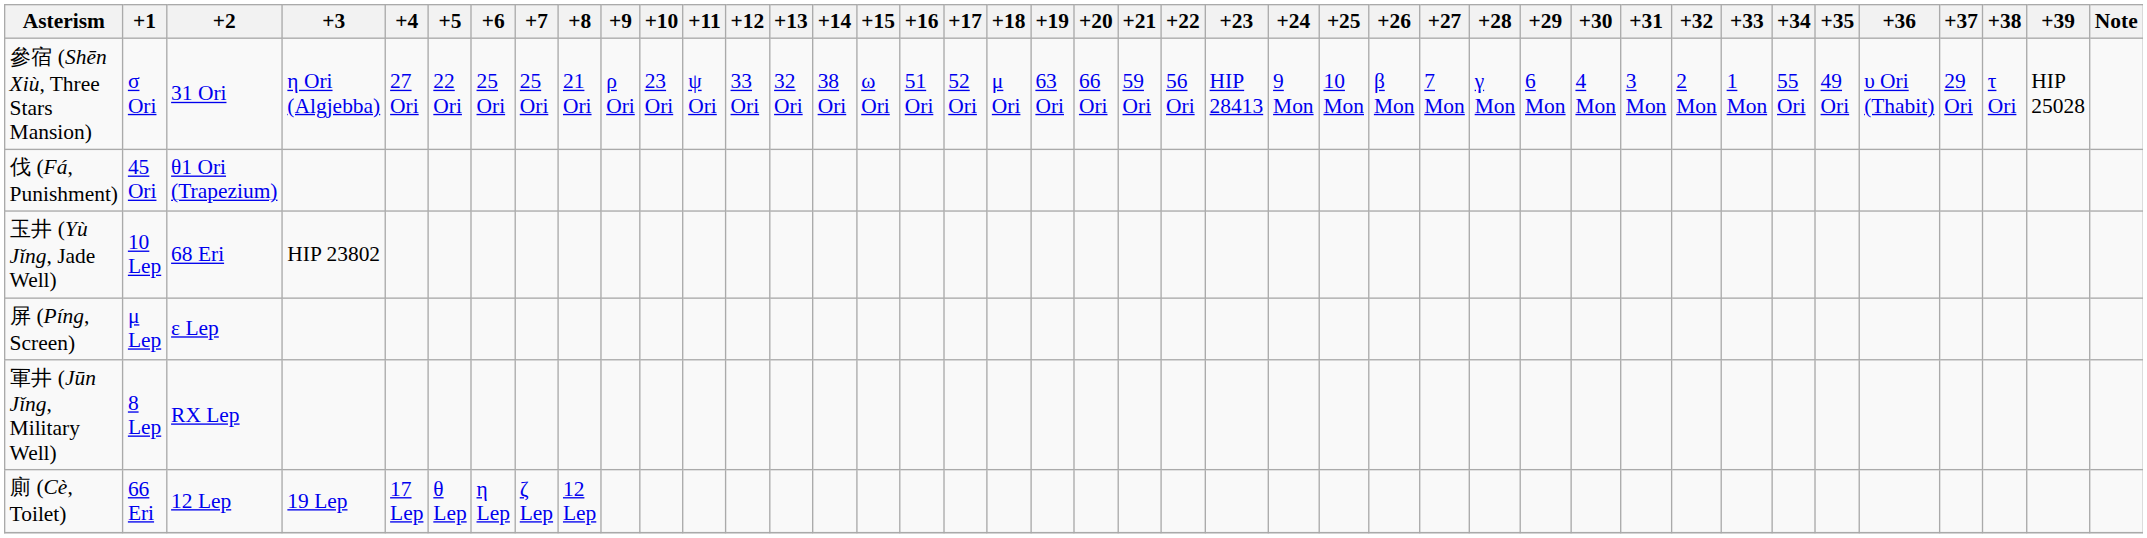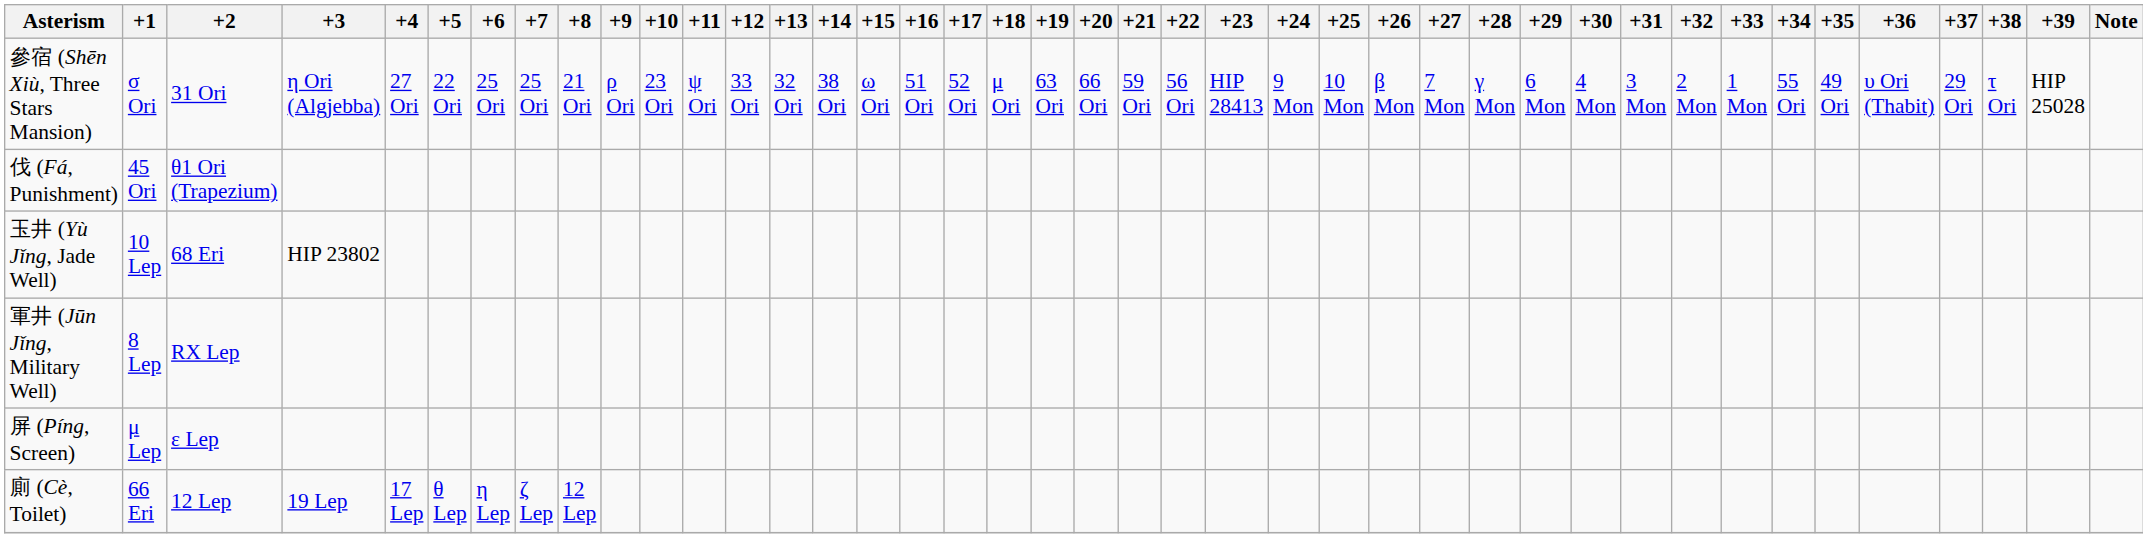 <table class = "wikitable">
 <tr>
 <th>Asterism</th>
 <th>+1</th>
 <th>+2</th>
 <th>+3</th>
 <th>+4</th>
 <th>+5</th>
 <th>+6</th>
 <th>+7</th>
 <th>+8</th>
 <th>+9</th>
 <th>+10</th>
 <th>+11</th>
 <th>+12</th>
 <th>+13</th>
 <th>+14</th>
 <th>+15</th>
 <th>+16</th>
 <th>+17</th>
 <th>+18</th>
 <th>+19</th>
 <th>+20</th>
 <th>+21</th>
 <th>+22</th>
 <th>+23</th>
 <th>+24</th>
 <th>+25</th>
 <th>+26</th>
 <th>+27</th>
 <th>+28</th>
 <th>+29</th>
 <th>+30</th>
 <th>+31</th>
 <th>+32</th>
 <th>+33</th>
 <th>+34</th>
 <th>+35</th>
 <th>+36</th>
 <th>+37</th>
 <th>+38</th>
 <th>+39</th>
 <th>Note</th>
 </tr>
 <tr>
 <td>參宿 (<em>Shēn Xiù</em>, Three Stars Mansion)</td>
 <td><a href='#'>σ Ori</a></td>
 <td><a href='#'>31 Ori</a></td>
 <td><a href='#'>η Ori (Algjebba)</a></td>
 <td><a href='#'>27 Ori</a></td>
 <td><a href='#'>22 Ori</a></td>
 <td><a href='#'>25 Ori</a></td>
 <td><a href='#'>25 Ori</a></td>
 <td><a href='#'>21 Ori</a></td>
 <td><a href='#'>ρ Ori</a></td>
 <td><a href='#'>23 Ori</a></td>
 <td><a href='#'>ψ Ori</a></td>
 <td><a href='#'>33 Ori</a></td>
 <td><a href='#'>32 Ori</a></td>
 <td><a href='#'>38 Ori</a></td>
 <td><a href='#'>ω Ori</a></td>
 <td><a href='#'>51 Ori</a></td>
 <td><a href='#'>52 Ori</a></td>
 <td><a href='#'>μ Ori</a></td>
 <td><a href='#'>63 Ori</a></td>
 <td><a href='#'>66 Ori</a></td>
 <td><a href='#'>59 Ori</a></td>
 <td><a href='#'>56 Ori</a></td>
 <td><a href='#'>HIP 28413</a></td>
 <td><a href='#'>9 Mon</a></td>
 <td><a href='#'>10 Mon</a></td>
 <td><a href='#'>β Mon</a></td>
 <td><a href='#'>7 Mon</a></td>
 <td><a href='#'>γ Mon</a></td>
 <td><a href='#'>6 Mon</a></td>
 <td><a href='#'>4 Mon</a></td>
 <td><a href='#'>3 Mon</a></td>
 <td><a href='#'>2 Mon</a></td>
 <td><a href='#'>1 Mon</a></td>
 <td><a href='#'>55 Ori</a></td>
 <td><a href='#'>49 Ori</a></td>
 <td><a href='#'>υ Ori (Thabit)</a></td>
 <td><a href='#'>29 Ori</a></td>
 <td><a href='#'>τ Ori</a></td>
 <td>HIP 25028</td>
 <td></td>
 </tr>
 <tr>
 <td>伐 (<em>Fá</em>, Punishment)</td>
 <td><a href='#'>45 Ori</a></td>
 <td><a href='#'>θ1 Ori (Trapezium)</a></td>
 <td></td>
 <td></td>
 <td></td>
 <td></td>
 <td></td>
 <td></td>
 <td></td>
 <td></td>
 <td></td>
 <td></td>
 <td></td>
 <td></td>
 <td></td>
 <td></td>
 <td></td>
 <td></td>
 <td></td>
 <td></td>
 <td></td>
 <td></td>
 <td></td>
 <td></td>
 <td></td>
 <td></td>
 <td></td>
 <td></td>
 <td></td>
 <td></td>
 <td></td>
 <td></td>
 <td></td>
 <td></td>
 <td></td>
 <td></td>
 <td></td>
 <td></td>
 <td></td>
 <td></td>
 </tr>
 <tr>
 <td>玉井 (<em>Yù Jǐng</em>, Jade Well)</td>
 <td><a href='#'>10 Lep</a></td>
 <td><a href='#'>68 Eri</a></td>
 <td>HIP 23802</td>
 <td></td>
 <td></td>
 <td></td>
 <td></td>
 <td></td>
 <td></td>
 <td></td>
 <td></td>
 <td></td>
 <td></td>
 <td></td>
 <td></td>
 <td></td>
 <td></td>
 <td></td>
 <td></td>
 <td></td>
 <td></td>
 <td></td>
 <td></td>
 <td></td>
 <td></td>
 <td></td>
 <td></td>
 <td></td>
 <td></td>
 <td></td>
 <td></td>
 <td></td>
 <td></td>
 <td></td>
 <td></td>
 <td></td>
 <td></td>
 <td></td>
 <td></td>
 <td></td>
 </tr>
 <tr>
-<td>屏 (<em>Píng</em>, Screen)</td>
-<td><a href='#'>μ Lep</a></td>
-<td><a href='#'>ε Lep</a></td>
+<td>軍井 (<em>Jūn Jǐng</em>, Military Well)</td>
+<td><a href='#'>8 Lep</a></td>
+<td><a href='#'>RX Lep</a></td>
 <td></td>
 <td></td>
 <td></td>
 <td></td>
 <td></td>
 <td></td>
 <td></td>
 <td></td>
 <td></td>
 <td></td>
 <td></td>
 <td></td>
 <td></td>
 <td></td>
 <td></td>
 <td></td>
 <td></td>
 <td></td>
 <td></td>
 <td></td>
 <td></td>
 <td></td>
 <td></td>
 <td></td>
 <td></td>
 <td></td>
 <td></td>
 <td></td>
 <td></td>
 <td></td>
 <td></td>
 <td></td>
 <td></td>
 <td></td>
 <td></td>
 <td></td>
 <td></td>
 <td></td>
 </tr>
 <tr>
-<td>軍井 (<em>Jūn Jǐng</em>, Military Well)</td>
-<td><a href='#'>8 Lep</a></td>
-<td><a href='#'>RX Lep</a></td>
+<td>屏 (<em>Píng</em>, Screen)</td>
+<td><a href='#'>μ Lep</a></td>
+<td><a href='#'>ε Lep</a></td>
 <td></td>
 <td></td>
 <td></td>
 <td></td>
 <td></td>
 <td></td>
 <td></td>
 <td></td>
 <td></td>
 <td></td>
 <td></td>
 <td></td>
 <td></td>
 <td></td>
 <td></td>
 <td></td>
 <td></td>
 <td></td>
 <td></td>
 <td></td>
 <td></td>
 <td></td>
 <td></td>
 <td></td>
 <td></td>
 <td></td>
 <td></td>
 <td></td>
 <td></td>
 <td></td>
 <td></td>
 <td></td>
 <td></td>
 <td></td>
 <td></td>
 <td></td>
 <td></td>
 <td></td>
 </tr>
 <tr>
 <td>廁 (<em>Cè</em>, Toilet)</td>
 <td><a href='#'>66 Eri</a></td>
 <td><a href='#'>12 Lep</a></td>
 <td><a href='#'>19 Lep</a></td>
 <td><a href='#'>17 Lep</a></td>
 <td><a href='#'>θ Lep</a></td>
 <td><a href='#'>η Lep</a></td>
 <td><a href='#'>ζ Lep</a></td>
 <td><a href='#'>12 Lep</a></td>
 <td></td>
 <td></td>
 <td></td>
 <td></td>
 <td></td>
 <td></td>
 <td></td>
 <td></td>
 <td></td>
 <td></td>
 <td></td>
 <td></td>
 <td></td>
 <td></td>
 <td></td>
 <td></td>
 <td></td>
 <td></td>
 <td></td>
 <td></td>
 <td></td>
 <td></td>
 <td></td>
 <td></td>
 <td></td>
 <td></td>
 <td></td>
 <td></td>
 <td></td>
 <td></td>
 <td></td>
 <td></td>
 </tr>
 <tr>
 </tr>
 </table>
